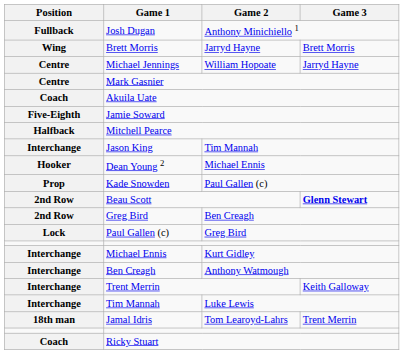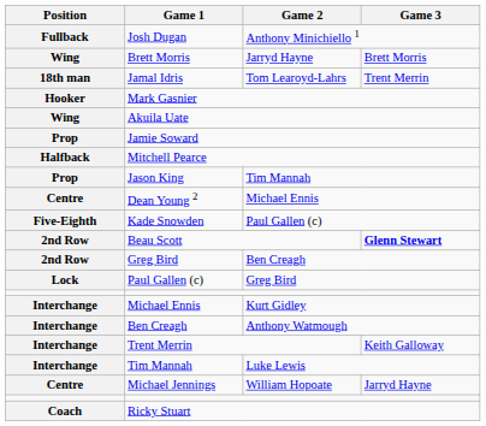 <table class="wikitable">
 <tr>
 <th style="width:150px;">Position</th>
 <th style="width:150px;">Game 1</th>
 <th style="width:150px;">Game 2</th>
 <th style="width:150px;">Game 3</th>
 </tr>
 <tr>
 <th>Fullback</th>
 <td> <a href='#'>Josh Dugan</a></td>
 <td colspan="2"> <a href='#'>Anthony Minichiello</a> <sup>1</sup></td>
 </tr>
 <tr>
 <th>Wing</th>
 <td> <a href='#'>Brett Morris</a></td>
 <td> <a href='#'>Jarryd Hayne</a></td>
 <td> <a href='#'>Brett Morris</a></td>
 </tr>
 <tr>
-<th>Centre</th>
-<td> <a href='#'>Michael Jennings</a></td>
-<td> <a href='#'>William Hopoate</a></td>
-<td> <a href='#'>Jarryd Hayne</a></td>
+<th>18th man</th>
+<td> <a href='#'>Jamal Idris</a></td>
+<td> <a href='#'>Tom Learoyd-Lahrs</a></td>
+<td> <a href='#'>Trent Merrin</a></td>
 </tr>
 <tr>
-<th>Centre</th>
+<th>Hooker</th>
 <td colspan="3"> <a href='#'>Mark Gasnier</a></td>
 </tr>
 <tr>
-<th>Coach</th>
+<th>Wing</th>
 <td colspan="3"> <a href='#'>Akuila Uate</a></td>
 </tr>
 <tr>
-<th>Five-Eighth</th>
+<th>Prop</th>
 <td colspan="3"> <a href='#'>Jamie Soward</a></td>
 </tr>
 <tr>
 <th>Halfback</th>
 <td colspan="3"> <a href='#'>Mitchell Pearce</a></td>
 </tr>
 <tr>
-<th>Interchange</th>
+<th>Prop</th>
 <td> <a href='#'>Jason King</a></td>
 <td colspan="2"> <a href='#'>Tim Mannah</a></td>
 </tr>
 <tr>
-<th>Hooker</th>
+<th>Centre</th>
 <td> <a href='#'>Dean Young</a> <sup>2</sup></td>
 <td colspan="2"> <a href='#'>Michael Ennis</a></td>
 </tr>
 <tr>
-<th>Prop</th>
+<th>Five-Eighth</th>
 <td> <a href='#'>Kade Snowden</a></td>
 <td colspan="2"> <a href='#'>Paul Gallen</a> (c)</td>
 </tr>
 <tr>
 <th>2nd Row</th>
 <td colspan="2"> <a href='#'>Beau Scott</a></td>
 <td><strong> <a href='#'>Glenn Stewart</a></strong></td>
 </tr>
 <tr>
 <th>2nd Row</th>
 <td> <a href='#'>Greg Bird</a></td>
 <td colspan="2"> <a href='#'>Ben Creagh</a></td>
 </tr>
 <tr>
 <th>Lock</th>
 <td> <a href='#'>Paul Gallen</a> (c)</td>
 <td colspan="2"> <a href='#'>Greg Bird</a></td>
 </tr>
 <tr>
 <td></td>
 </tr>
 <tr>
 <th>Interchange</th>
 <td> <a href='#'>Michael Ennis</a></td>
 <td colspan="2"> <a href='#'>Kurt Gidley</a></td>
 </tr>
 <tr>
 <th>Interchange</th>
 <td> <a href='#'>Ben Creagh</a></td>
 <td colspan="2"> <a href='#'>Anthony Watmough</a></td>
 </tr>
 <tr>
 <th>Interchange</th>
 <td colspan="2"> <a href='#'>Trent Merrin</a></td>
 <td colspan="1"> <a href='#'>Keith Galloway</a></td>
 </tr>
 <tr>
 <th>Interchange</th>
 <td> <a href='#'>Tim Mannah</a></td>
 <td colspan="2"> <a href='#'>Luke Lewis</a></td>
 </tr>
 <tr>
-<th>18th man</th>
-<td> <a href='#'>Jamal Idris</a></td>
-<td> <a href='#'>Tom Learoyd-Lahrs</a></td>
-<td> <a href='#'>Trent Merrin</a></td>
+<th>Centre</th>
+<td> <a href='#'>Michael Jennings</a></td>
+<td> <a href='#'>William Hopoate</a></td>
+<td> <a href='#'>Jarryd Hayne</a></td>
 </tr>
 <tr>
 <td></td>
 </tr>
 <tr>
 <th>Coach</th>
 <td colspan="3"> <a href='#'>Ricky Stuart</a></td>
 </tr>
 </table>
